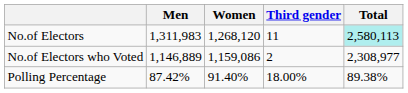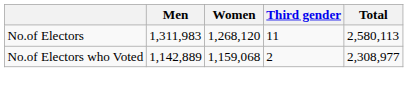 <table class="wikitable">
 <tr>
 <th></th>
 <th>Men</th>
 <th>Women</th>
 <th><a href='#'>Third gender</a></th>
 <th>Total</th>
 </tr>
 <tr>
 <td>No.of Electors</td>
 <td>1,311,983</td>
 <td>1,268,120</td>
 <td>11</td>
-<td style="background: paleturquoise;">2,580,113</td>
+<td>2,580,113</td>
 </tr>
 <tr>
 <td>No.of Electors who Voted</td>
-<td>1,146,889</td>
-<td>1,159,086</td>
+<td>1,142,889</td>
+<td>1,159,068</td>
 <td>2</td>
 <td>2,308,977</td>
 </tr>
-<tr>
-<td>Polling Percentage</td>
-<td>87.42%</td>
-<td>91.40%</td>
-<td>18.00%</td>
-<td>89.38%</td>
-</tr>
 </table>
